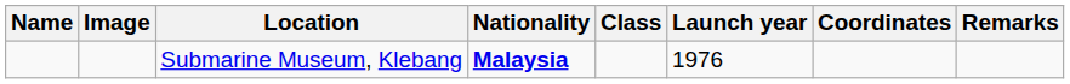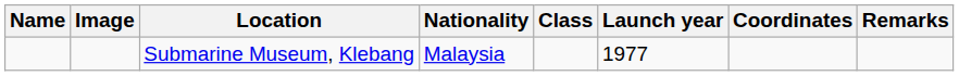 <table class="wikitable">
 <tr>
 <th>Name</th>
 <th>Image</th>
 <th>Location</th>
 <th>Nationality</th>
 <th>Class</th>
 <th>Launch year</th>
 <th>Coordinates</th>
 <th>Remarks</th>
 </tr>
 <tr>
 <td></td>
 <td></td>
 <td><a href='#'>Submarine Museum</a>, <a href='#'>Klebang</a></td>
-<td><strong> <a href='#'>Malaysia</a></strong></td>
+<td> <a href='#'>Malaysia</a></td>
 <td></td>
-<td>1976</td>
+<td>1977</td>
 <td></td>
 <td></td>
 </tr>
 </table>
